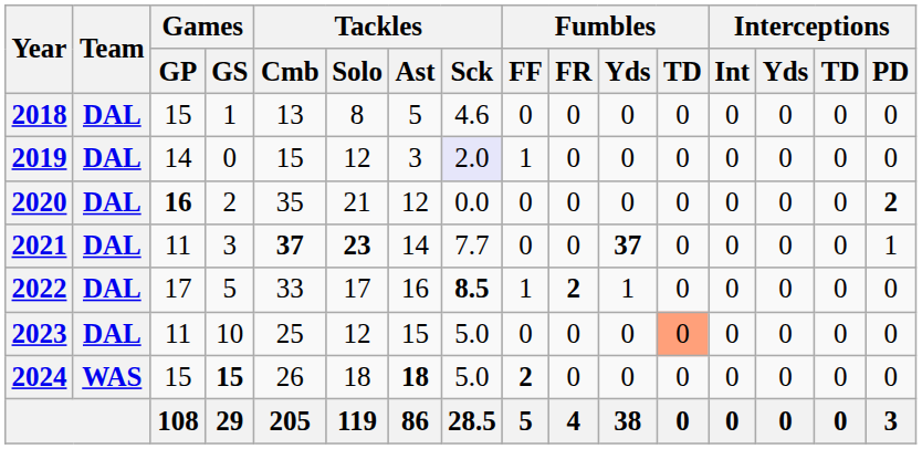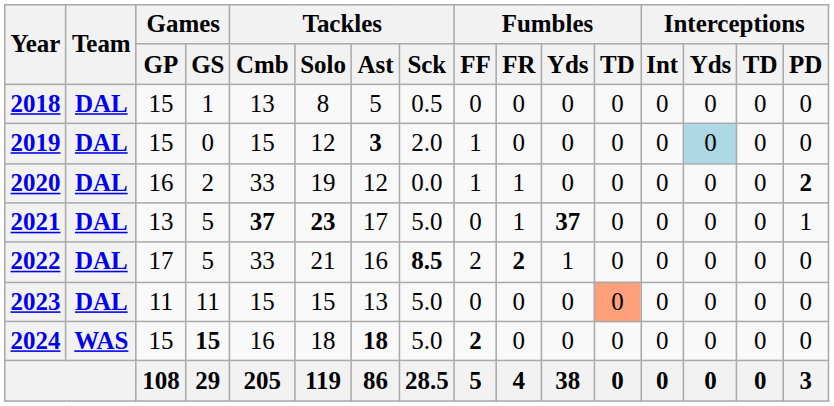 <table class= "wikitable" style="text-align:center;">
 <tr>
 <th rowspan="2">Year</th>
 <th rowspan="2">Team</th>
 <th colspan="2">Games</th>
 <th colspan="4">Tackles</th>
 <th colspan="4">Fumbles</th>
 <th colspan="4">Interceptions</th>
 </tr>
 <tr>
 <th>GP</th>
 <th>GS</th>
 <th>Cmb</th>
 <th>Solo</th>
 <th>Ast</th>
 <th>Sck</th>
 <th>FF</th>
 <th>FR</th>
 <th>Yds</th>
 <th>TD</th>
 <th>Int</th>
 <th>Yds</th>
 <th>TD</th>
 <th>PD</th>
 </tr>
 <tr>
 <th><a href='#'>2018</a></th>
 <th><a href='#'>DAL</a></th>
 <td>15</td>
 <td>1</td>
 <td>13</td>
 <td>8</td>
 <td>5</td>
-<td>4.6</td>
+<td>0.5</td>
 <td>0</td>
 <td>0</td>
 <td>0</td>
 <td>0</td>
 <td>0</td>
 <td>0</td>
 <td>0</td>
 <td>0</td>
 </tr>
 <tr>
 <th><a href='#'>2019</a></th>
 <th><a href='#'>DAL</a></th>
-<td>14</td>
+<td>15</td>
 <td>0</td>
 <td>15</td>
 <td>12</td>
-<td>3</td>
-<td style="background: lavender;">2.0</td>
+<td><strong>3</strong></td>
+<td>2.0</td>
 <td>1</td>
 <td>0</td>
 <td>0</td>
 <td>0</td>
 <td>0</td>
-<td>0</td>
+<td style="background: lightblue;">0</td>
 <td>0</td>
 <td>0</td>
 </tr>
 <tr>
 <th><a href='#'>2020</a></th>
 <th><a href='#'>DAL</a></th>
-<td><strong>16</strong></td>
+<td>16</td>
 <td>2</td>
-<td>35</td>
-<td>21</td>
+<td>33</td>
+<td>19</td>
 <td>12</td>
 <td>0.0</td>
-<td>0</td>
-<td>0</td>
+<td>1</td>
+<td>1</td>
 <td>0</td>
 <td>0</td>
 <td>0</td>
 <td>0</td>
 <td>0</td>
 <td><strong>2</strong></td>
 </tr>
 <tr>
 <th><a href='#'>2021</a></th>
 <th><a href='#'>DAL</a></th>
-<td>11</td>
-<td>3</td>
+<td>13</td>
+<td>5</td>
 <td><strong>37</strong></td>
 <td><strong>23</strong></td>
-<td>14</td>
-<td>7.7</td>
+<td>17</td>
+<td>5.0</td>
 <td>0</td>
-<td>0</td>
+<td>1</td>
 <td><strong>37</strong></td>
 <td>0</td>
 <td>0</td>
 <td>0</td>
 <td>0</td>
 <td>1</td>
 </tr>
 <tr>
 <th><a href='#'>2022</a></th>
 <th><a href='#'>DAL</a></th>
 <td>17</td>
 <td>5</td>
 <td>33</td>
-<td>17</td>
+<td>21</td>
 <td>16</td>
 <td><strong>8.5</strong></td>
-<td>1</td>
+<td>2</td>
 <td><strong>2</strong></td>
 <td>1</td>
 <td>0</td>
 <td>0</td>
 <td>0</td>
 <td>0</td>
 <td>0</td>
 </tr>
 <tr>
 <th><a href='#'>2023</a></th>
 <th><a href='#'>DAL</a></th>
 <td>11</td>
-<td>10</td>
-<td>25</td>
-<td>12</td>
+<td>11</td>
 <td>15</td>
+<td>15</td>
+<td>13</td>
 <td>5.0</td>
 <td>0</td>
 <td>0</td>
 <td>0</td>
 <td style="background: lightsalmon;">0</td>
 <td>0</td>
 <td>0</td>
 <td>0</td>
 <td>0</td>
 </tr>
 <tr>
 <th><a href='#'>2024</a></th>
 <th><a href='#'>WAS</a></th>
 <td>15</td>
 <td><strong>15</strong></td>
-<td>26</td>
+<td>16</td>
 <td>18</td>
 <td><strong>18</strong></td>
 <td>5.0</td>
 <td><strong>2</strong></td>
 <td>0</td>
 <td>0</td>
 <td>0</td>
 <td>0</td>
 <td>0</td>
 <td>0</td>
 <td>0</td>
 </tr>
 <tr>
 <th colspan="2"></th>
 <th>108</th>
 <th>29</th>
 <th>205</th>
 <th>119</th>
 <th>86</th>
 <th>28.5</th>
 <th>5</th>
 <th>4</th>
 <th>38</th>
 <th>0</th>
 <th>0</th>
 <th>0</th>
 <th>0</th>
 <th>3</th>
 </tr>
 </table>
